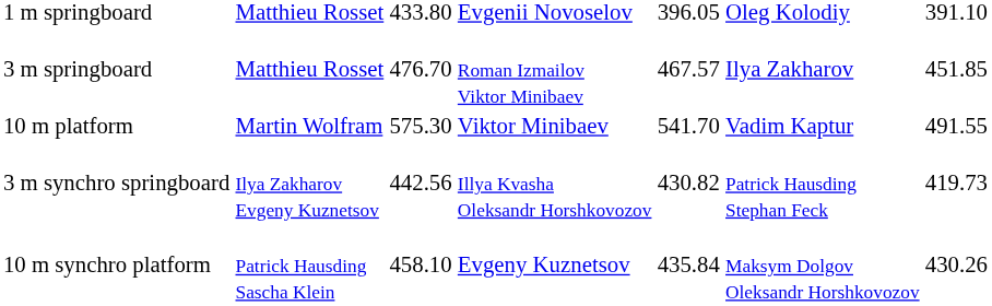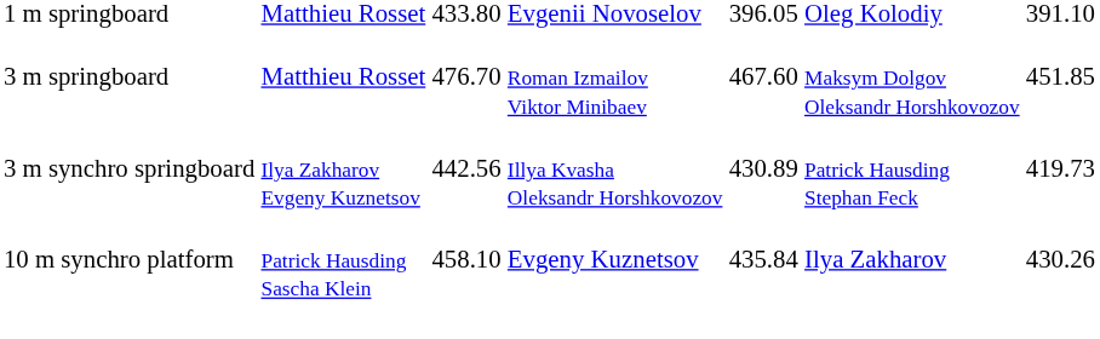 <table>
 <tr>
 <td>1 m springboard<br></td>
 <td><a href='#'>Matthieu Rosset</a> <br> </td>
 <td>433.80</td>
 <td><a href='#'>Evgenii Novoselov</a> <br> </td>
 <td>396.05</td>
 <td><a href='#'>Oleg Kolodiy</a> <br> </td>
 <td>391.10</td>
 </tr>
 <tr>
 <td>3 m springboard<br></td>
 <td><a href='#'>Matthieu Rosset</a> <br> </td>
 <td>476.70</td>
 <td> <br><small><a href='#'>Roman Izmailov</a><br><a href='#'>Viktor Minibaev</a></small></td>
-<td>467.57</td>
-<td><a href='#'>Ilya Zakharov</a> <br> </td>
+<td>467.60</td>
+<td> <br><small><a href='#'>Maksym Dolgov</a><br><a href='#'>Oleksandr Horshkovozov</a></small></td>
 <td>451.85</td>
-</tr>
-<tr>
-<td>10 m platform<br></td>
-<td><a href='#'>Martin Wolfram</a> <br> </td>
-<td>575.30</td>
-<td><a href='#'>Viktor Minibaev</a> <br> </td>
-<td>541.70</td>
-<td><a href='#'>Vadim Kaptur</a> <br> </td>
-<td>491.55</td>
 </tr>
 <tr>
 <td>3 m synchro springboard<br></td>
 <td> <br><small><a href='#'>Ilya Zakharov</a><br><a href='#'>Evgeny Kuznetsov</a></small></td>
 <td>442.56</td>
 <td> <br><small><a href='#'>Illya Kvasha</a><br><a href='#'>Oleksandr Horshkovozov</a></small></td>
-<td>430.82</td>
+<td>430.89</td>
 <td> <br><small><a href='#'>Patrick Hausding</a><br><a href='#'>Stephan Feck</a></small></td>
 <td>419.73</td>
 </tr>
 <tr>
 <td>10 m synchro platform<br></td>
 <td> <br><small><a href='#'>Patrick Hausding</a><br><a href='#'>Sascha Klein</a></small></td>
 <td>458.10</td>
 <td><a href='#'>Evgeny Kuznetsov</a> <br> </td>
 <td>435.84</td>
-<td> <br><small><a href='#'>Maksym Dolgov</a><br><a href='#'>Oleksandr Horshkovozov</a></small></td>
+<td><a href='#'>Ilya Zakharov</a> <br> </td>
 <td>430.26</td>
 </tr>
 </table>
